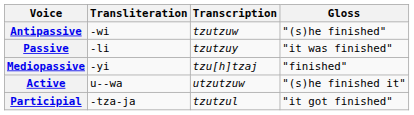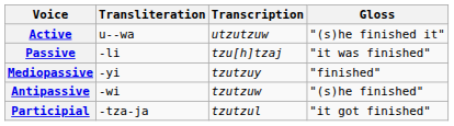 <table class="wikitable">
 <tr>
 <th scope="col">Voice</th>
 <th scope="col">Transliteration</th>
 <th scope="col">Transcription</th>
 <th scope="col">Gloss</th>
 </tr>
 <tr>
-<th scope="row"><a href='#'>Antipassive</a></th>
-<td>-wi</td>
-<td><em>tzutzuw</em></td>
-<td>"(s)he finished"</td>
+<th scope="row"><a href='#'>Active</a></th>
+<td>u--wa</td>
+<td><em>utzutzuw</em></td>
+<td>"(s)he finished it"</td>
 </tr>
 <tr>
 <th scope="row"><a href='#'>Passive</a></th>
 <td>-li</td>
-<td><em>tzutzuy</em></td>
+<td><em>tzu[h]tzaj</em></td>
 <td>"it was finished"</td>
 </tr>
 <tr>
 <th scope="row"><a href='#'>Mediopassive</a></th>
 <td>-yi</td>
-<td><em>tzu[h]tzaj</em></td>
+<td><em>tzutzuy</em></td>
 <td>"finished"</td>
 </tr>
 <tr>
-<th scope="row"><a href='#'>Active</a></th>
-<td>u--wa</td>
-<td><em>utzutzuw</em></td>
-<td>"(s)he finished it"</td>
+<th scope="row"><a href='#'>Antipassive</a></th>
+<td>-wi</td>
+<td><em>tzutzuw</em></td>
+<td>"(s)he finished"</td>
 </tr>
 <tr>
 <th scope="row"><a href='#'>Participial</a></th>
 <td>-tza-ja</td>
 <td><em>tzutzul</em></td>
 <td>"it got finished"</td>
 </tr>
 </table>
